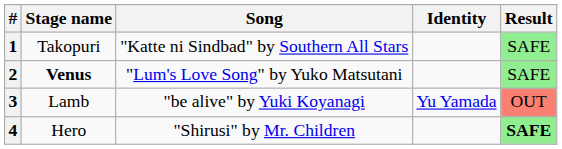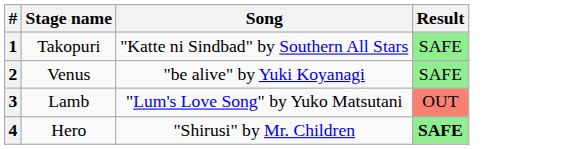 <table class="wikitable plainrowheaders" style="text-align: center;">
 <tr>
 <th>#</th>
 <th>Stage name</th>
 <th>Song</th>
-<th>Identity</th>
 <th>Result</th>
 </tr>
 <tr>
 <th>1</th>
 <td>Takopuri</td>
 <td>"Katte ni Sindbad" by <a href='#'>Southern All Stars</a></td>
-<td></td>
 <td bgcolor="lightgreen">SAFE</td>
 </tr>
 <tr>
 <th>2</th>
-<td><strong>Venus</strong></td>
-<td>"<a href='#'>Lum's Love Song</a>" by Yuko Matsutani</td>
-<td></td>
+<td>Venus</td>
+<td>"be alive" by <a href='#'>Yuki Koyanagi</a></td>
 <td bgcolor="lightgreen">SAFE</td>
 </tr>
 <tr>
 <th>3</th>
 <td>Lamb</td>
-<td>"be alive" by <a href='#'>Yuki Koyanagi</a></td>
-<td><a href='#'>Yu Yamada</a></td>
+<td>"<a href='#'>Lum's Love Song</a>" by Yuko Matsutani</td>
 <td bgcolor="salmon">OUT</td>
 </tr>
 <tr>
 <th>4</th>
 <td>Hero</td>
 <td>"Shirusi" by <a href='#'>Mr. Children</a></td>
-<td></td>
 <td bgcolor="lightgreen"><strong>SAFE</strong></td>
 </tr>
 </table>
